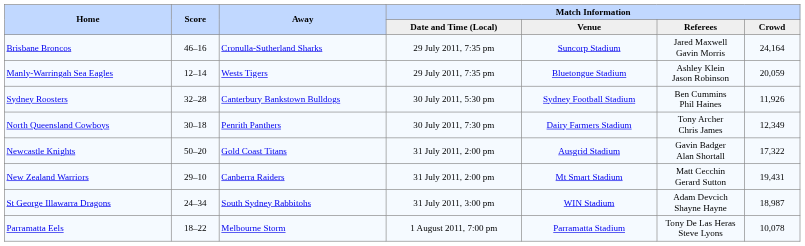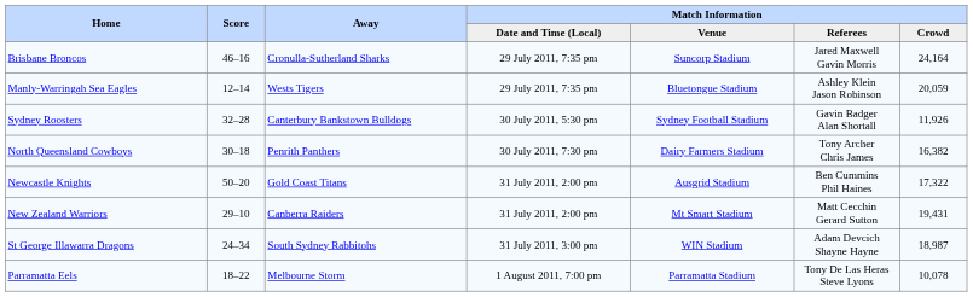 <table border="1" cellpadding="3" cellspacing="0" style="border-collapse:collapse; font-size:90%; width:100%;">
 <tr style="background:#c1d8ff;">
 <th rowspan="2" style="width:21%;">Home</th>
 <th rowspan="2" style="width:6%;">Score</th>
 <th rowspan="2" style="width:21%;">Away</th>
 <th colspan=6>Match Information</th>
 </tr>
 <tr style="background:#efefef;">
 <th width=17%>Date and Time (Local)</th>
 <th width=17%>Venue</th>
 <th width=11%>Referees</th>
 <th width=7%>Crowd</th>
 </tr>
 <tr style="text-align:center; background:#f5faff;">
 <td align=left> <a href='#'>Brisbane Broncos</a></td>
 <td>46–16</td>
 <td align=left> <a href='#'>Cronulla-Sutherland Sharks</a></td>
 <td>29 July 2011, 7:35 pm</td>
 <td><a href='#'>Suncorp Stadium</a></td>
 <td>Jared Maxwell<br>Gavin Morris</td>
 <td>24,164</td>
 </tr>
 <tr style="text-align:center; background:#f5faff;">
 <td align=left> <a href='#'>Manly-Warringah Sea Eagles</a></td>
 <td>12–14</td>
 <td align=left> <a href='#'>Wests Tigers</a></td>
 <td>29 July 2011, 7:35 pm</td>
 <td><a href='#'>Bluetongue Stadium</a></td>
 <td>Ashley Klein<br>Jason Robinson</td>
 <td>20,059</td>
 </tr>
 <tr style="text-align:center; background:#f5faff;">
 <td align=left> <a href='#'>Sydney Roosters</a></td>
 <td>32–28</td>
 <td align=left> <a href='#'>Canterbury Bankstown Bulldogs</a></td>
 <td>30 July 2011, 5:30 pm</td>
 <td><a href='#'>Sydney Football Stadium</a></td>
-<td>Ben Cummins<br>Phil Haines</td>
+<td>Gavin Badger<br>Alan Shortall</td>
 <td>11,926</td>
 </tr>
 <tr style="text-align:center; background:#f5faff;">
 <td align=left> <a href='#'>North Queensland Cowboys</a></td>
 <td>30–18</td>
 <td align=left> <a href='#'>Penrith Panthers</a></td>
 <td>30 July 2011, 7:30 pm</td>
 <td><a href='#'>Dairy Farmers Stadium</a></td>
 <td>Tony Archer<br>Chris James</td>
-<td>12,349</td>
+<td>16,382</td>
 </tr>
 <tr style="text-align:center; background:#f5faff;">
 <td align=left> <a href='#'>Newcastle Knights</a></td>
 <td>50–20</td>
 <td align=left> <a href='#'>Gold Coast Titans</a></td>
 <td>31 July 2011, 2:00 pm</td>
 <td><a href='#'>Ausgrid Stadium</a></td>
-<td>Gavin Badger<br>Alan Shortall</td>
+<td>Ben Cummins<br>Phil Haines</td>
 <td>17,322</td>
 </tr>
 <tr style="text-align:center; background:#f5faff;">
 <td align=left> <a href='#'>New Zealand Warriors</a></td>
 <td>29–10</td>
 <td align=left> <a href='#'>Canberra Raiders</a></td>
 <td>31 July 2011, 2:00 pm</td>
 <td><a href='#'>Mt Smart Stadium</a></td>
 <td>Matt Cecchin<br>Gerard Sutton</td>
 <td>19,431</td>
 </tr>
 <tr style="text-align:center; background:#f5faff;">
 <td align=left> <a href='#'>St George Illawarra Dragons</a></td>
 <td>24–34</td>
 <td align=left> <a href='#'>South Sydney Rabbitohs</a></td>
 <td>31 July 2011, 3:00 pm</td>
 <td><a href='#'>WIN Stadium</a></td>
 <td>Adam Devcich<br>Shayne Hayne</td>
 <td>18,987</td>
 </tr>
 <tr style="text-align:center; background:#f5faff;">
 <td align=left> <a href='#'>Parramatta Eels</a></td>
 <td>18–22</td>
 <td align=left> <a href='#'>Melbourne Storm</a></td>
 <td>1 August 2011, 7:00 pm</td>
 <td><a href='#'>Parramatta Stadium</a></td>
 <td>Tony De Las Heras<br>Steve Lyons</td>
 <td>10,078</td>
 </tr>
 </table>
